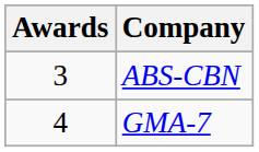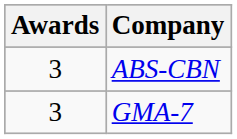 <table class="wikitable" style="text-align:center">
 <tr>
 <th scope="col">Awards</th>
 <th scope="col">Company</th>
 </tr>
 <tr>
 <td>3</td>
 <td align=left><em><a href='#'>ABS-CBN</a></em></td>
 </tr>
 <tr>
-<td>4</td>
+<td>3</td>
 <td align=left><em><a href='#'>GMA-7</a></em></td>
 </tr>
 </table>
